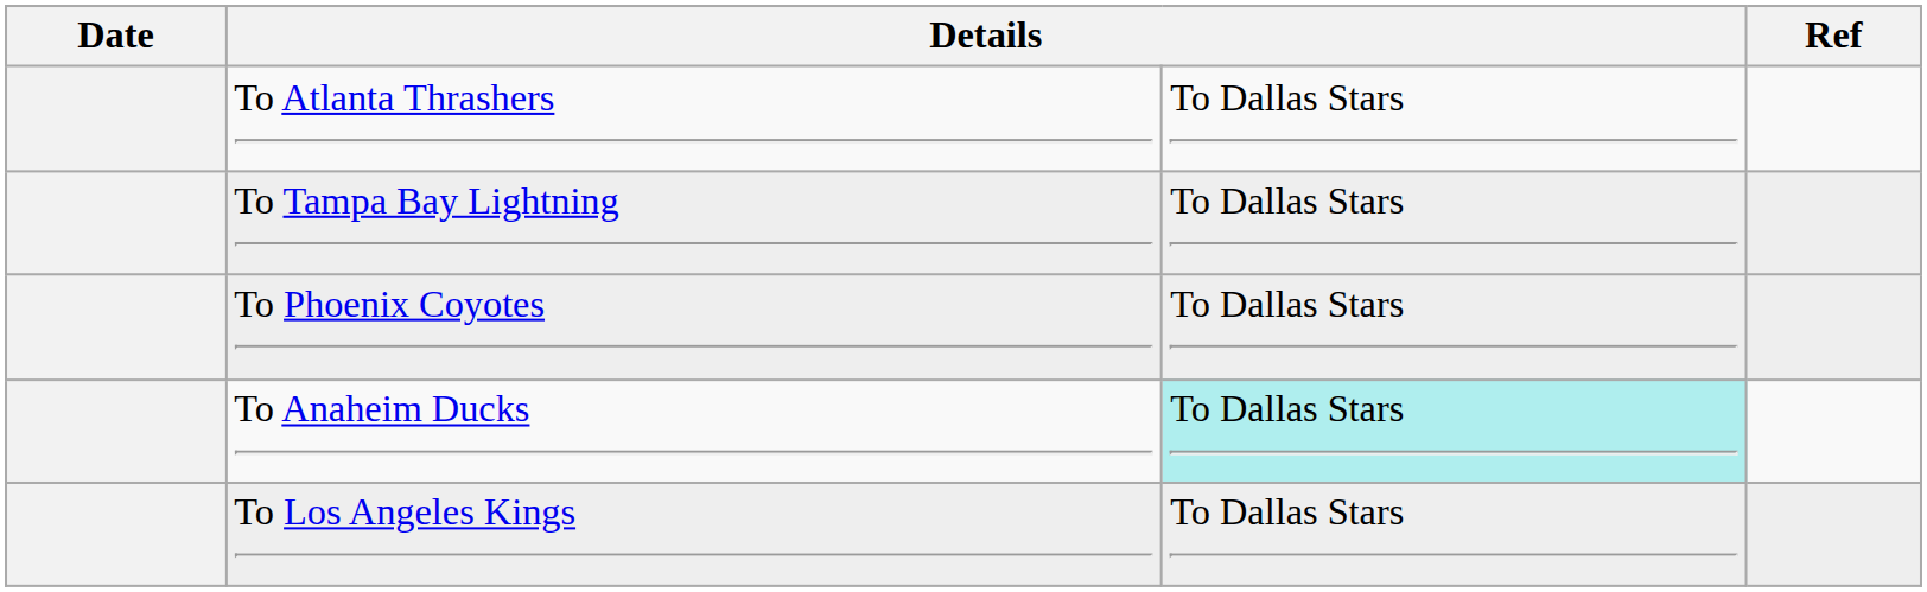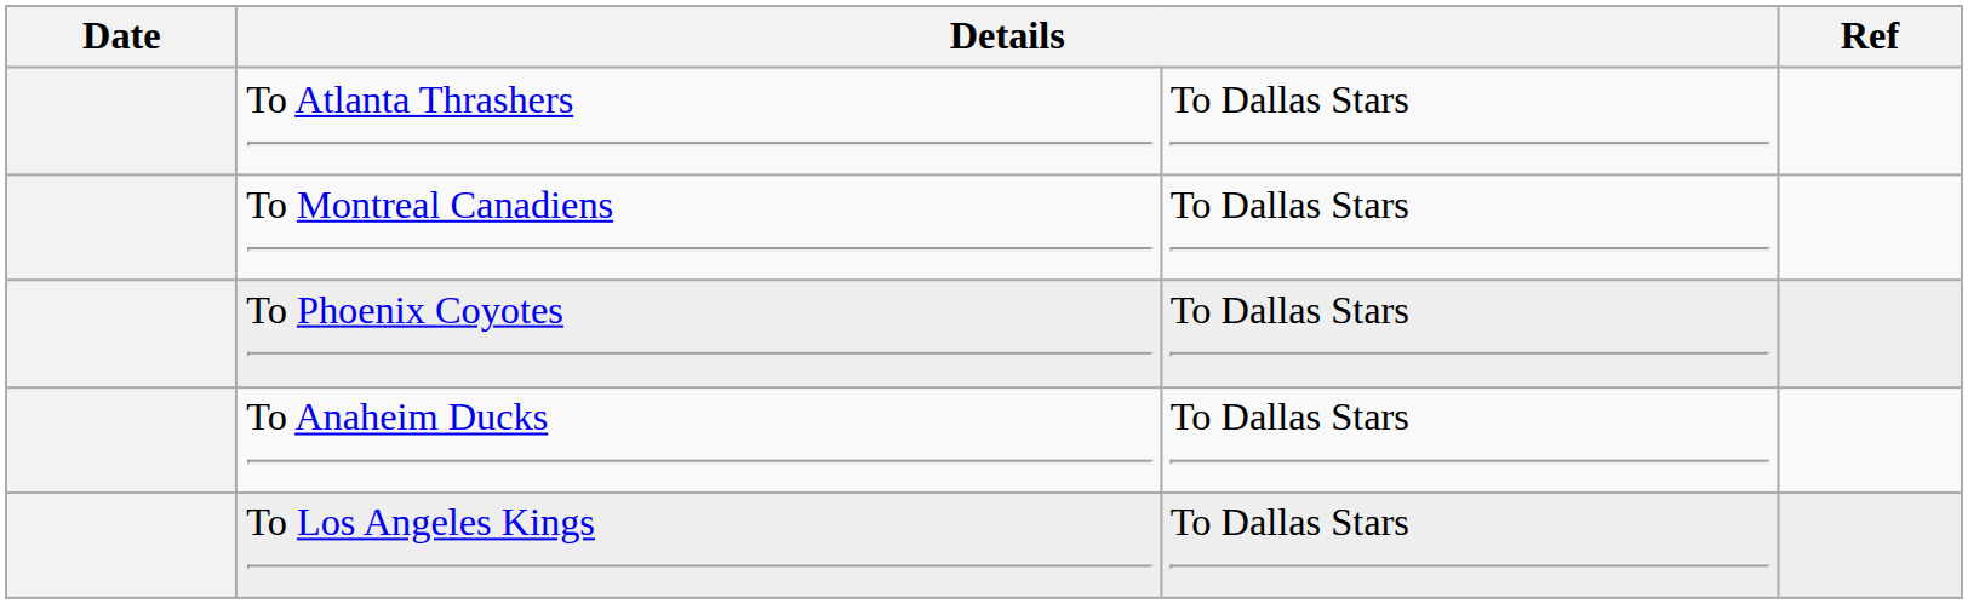 <table class="wikitable plainrowheaders" style="width: 50em;">
 <tr>
 <th scope="col">Date</th>
 <th scope="col" colspan="2">Details</th>
 <th scope="col">Ref</th>
 </tr>
 <tr>
 <th scope="row"></th>
 <td valign="top">To <a href='#'>Atlanta Thrashers</a><hr></td>
 <td valign="top">To Dallas Stars<hr></td>
 <td></td>
 </tr>
-<tr bgcolor="#eeeeee">
+<tr>
 <th scope="row"></th>
-<td valign="top">To <a href='#'>Tampa Bay Lightning</a> <hr></td>
-<td valign="top">To Dallas Stars <hr></td>
+<td valign="top">To <a href='#'>Montreal Canadiens</a><hr></td>
+<td valign="top">To Dallas Stars<hr></td>
 <td></td>
 </tr>
 <tr bgcolor="#eeeeee">
 <th scope="row"></th>
 <td valign="top">To <a href='#'>Phoenix Coyotes</a><hr> </td>
 <td valign="top">To Dallas Stars<hr></td>
 <td></td>
 </tr>
 <tr>
 <th scope="row"></th>
 <td valign="top">To <a href='#'>Anaheim Ducks</a><hr></td>
-<td valign="top" style="background: paleturquoise;">To Dallas Stars<hr></td>
+<td valign="top">To Dallas Stars<hr></td>
 <td></td>
 </tr>
 <tr bgcolor="#eeeeee">
 <th scope="row"></th>
 <td valign="top">To <a href='#'>Los Angeles Kings</a><hr> </td>
 <td valign="top">To Dallas Stars<hr></td>
 <td></td>
 </tr>
 </table>
